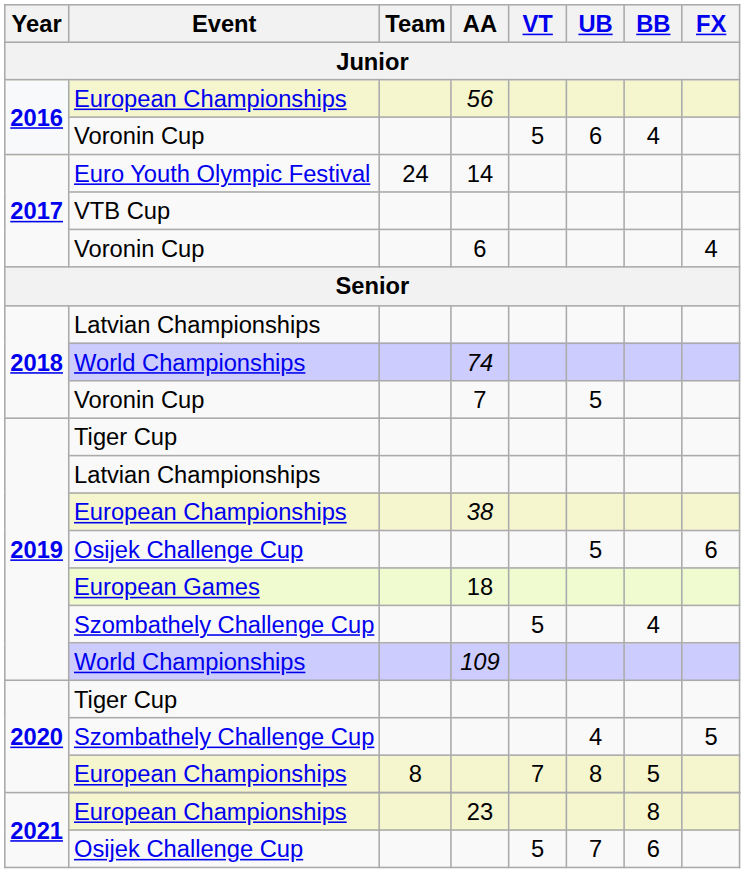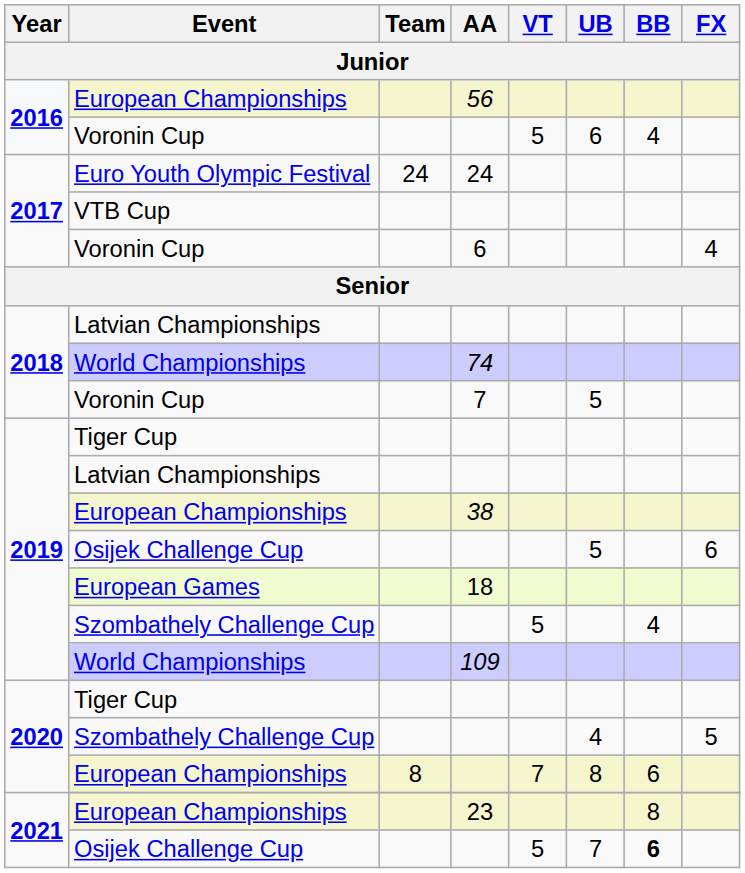 <table class="wikitable" style="text-align:center; font-size:95%;">
 <tr>
 <th align="center">Year</th>
 <th align="center">Event</th>
 <th style="width:30px;">Team</th>
 <th style="width:30px;">AA</th>
 <th style="width:30px;"><a href='#'>VT</a></th>
 <th style="width:30px;"><a href='#'>UB</a></th>
 <th style="width:30px;"><a href='#'>BB</a></th>
 <th style="width:30px;"><a href='#'>FX</a></th>
 </tr>
 <tr>
 <th colspan="8">Junior</th>
 </tr>
 <tr bgcolor=#F5F6CE>
 <td rowspan=2 bgcolor=#F8F9FA><strong><a href='#'>2016</a></strong></td>
 <td align=left><a href='#'>European Championships</a></td>
 <td></td>
 <td><em>56</em></td>
 <td></td>
 <td></td>
 <td></td>
 <td></td>
 </tr>
 <tr>
 <td align=left>Voronin Cup</td>
 <td></td>
 <td></td>
 <td>5</td>
 <td>6</td>
 <td>4</td>
 <td></td>
 </tr>
 <tr>
 <td rowspan=3><strong><a href='#'>2017</a></strong></td>
 <td align=left><a href='#'>Euro Youth Olympic Festival</a></td>
 <td>24</td>
-<td>14</td>
+<td>24</td>
 <td></td>
 <td></td>
 <td></td>
 <td></td>
 </tr>
 <tr>
 <td align=left>VTB Cup</td>
 <td></td>
 <td></td>
 <td></td>
 <td></td>
 <td></td>
 <td></td>
 </tr>
 <tr>
 <td align=left>Voronin Cup</td>
 <td></td>
 <td>6</td>
 <td></td>
 <td></td>
 <td></td>
 <td>4</td>
 </tr>
 <tr>
 <th colspan="8">Senior</th>
 </tr>
 <tr>
 <td rowspan=3><strong><a href='#'>2018</a></strong></td>
 <td align=left>Latvian Championships</td>
 <td></td>
 <td></td>
 <td></td>
 <td></td>
 <td></td>
 <td></td>
 </tr>
 <tr style="background:#ccf;">
 <td align=left><a href='#'>World Championships</a></td>
 <td></td>
 <td><em>74</em></td>
 <td></td>
 <td></td>
 <td></td>
 <td></td>
 </tr>
 <tr>
 <td align=left>Voronin Cup</td>
 <td></td>
 <td>7</td>
 <td></td>
 <td>5</td>
 <td></td>
 <td></td>
 </tr>
 <tr>
 <td rowspan=7><strong><a href='#'>2019</a></strong></td>
 <td align=left>Tiger Cup</td>
 <td></td>
 <td></td>
 <td></td>
 <td></td>
 <td></td>
 <td></td>
 </tr>
 <tr>
 <td align=left>Latvian Championships</td>
 <td></td>
 <td></td>
 <td></td>
 <td></td>
 <td></td>
 <td></td>
 </tr>
 <tr bgcolor=#F5F6CE>
 <td align=left><a href='#'>European Championships</a></td>
 <td></td>
 <td><em>38</em></td>
 <td></td>
 <td></td>
 <td></td>
 <td></td>
 </tr>
 <tr>
 <td align=left><a href='#'>Osijek Challenge Cup</a></td>
 <td></td>
 <td></td>
 <td></td>
 <td>5</td>
 <td></td>
 <td>6</td>
 </tr>
 <tr bgcolor=#f0fccf>
 <td align=left><a href='#'>European Games</a></td>
 <td></td>
 <td>18</td>
 <td></td>
 <td></td>
 <td></td>
 <td></td>
 </tr>
 <tr>
 <td align=left><a href='#'>Szombathely Challenge Cup</a></td>
 <td></td>
 <td></td>
 <td>5</td>
 <td></td>
 <td>4</td>
 <td></td>
 </tr>
 <tr style="background:#ccf;">
 <td align=left><a href='#'>World Championships</a></td>
 <td></td>
 <td><em>109</em></td>
 <td></td>
 <td></td>
 <td></td>
 <td></td>
 </tr>
 <tr>
 <td rowspan=3><strong><a href='#'>2020</a></strong></td>
 <td align=left>Tiger Cup</td>
 <td></td>
 <td></td>
 <td></td>
 <td></td>
 <td></td>
 <td></td>
 </tr>
 <tr>
 <td align=left><a href='#'>Szombathely Challenge Cup</a></td>
 <td></td>
 <td></td>
 <td></td>
 <td>4</td>
 <td></td>
 <td>5</td>
 </tr>
 <tr bgcolor=#F5F6CE>
 <td align=left><a href='#'>European Championships</a></td>
 <td>8</td>
 <td></td>
 <td>7</td>
 <td>8</td>
-<td>5</td>
+<td>6</td>
 <td></td>
 </tr>
 <tr>
 <td rowspan="3"><strong><a href='#'>2021</a></strong></td>
 </tr>
 <tr bgcolor=#F5F6CE>
 <td align=left><a href='#'>European Championships</a></td>
 <td></td>
 <td>23</td>
 <td></td>
 <td></td>
 <td>8</td>
 <td></td>
 </tr>
 <tr>
 <td align=left><a href='#'>Osijek Challenge Cup</a></td>
 <td></td>
 <td></td>
 <td>5</td>
 <td>7</td>
-<td>6</td>
+<td><strong>6</strong></td>
 <td></td>
 </tr>
 </table>
